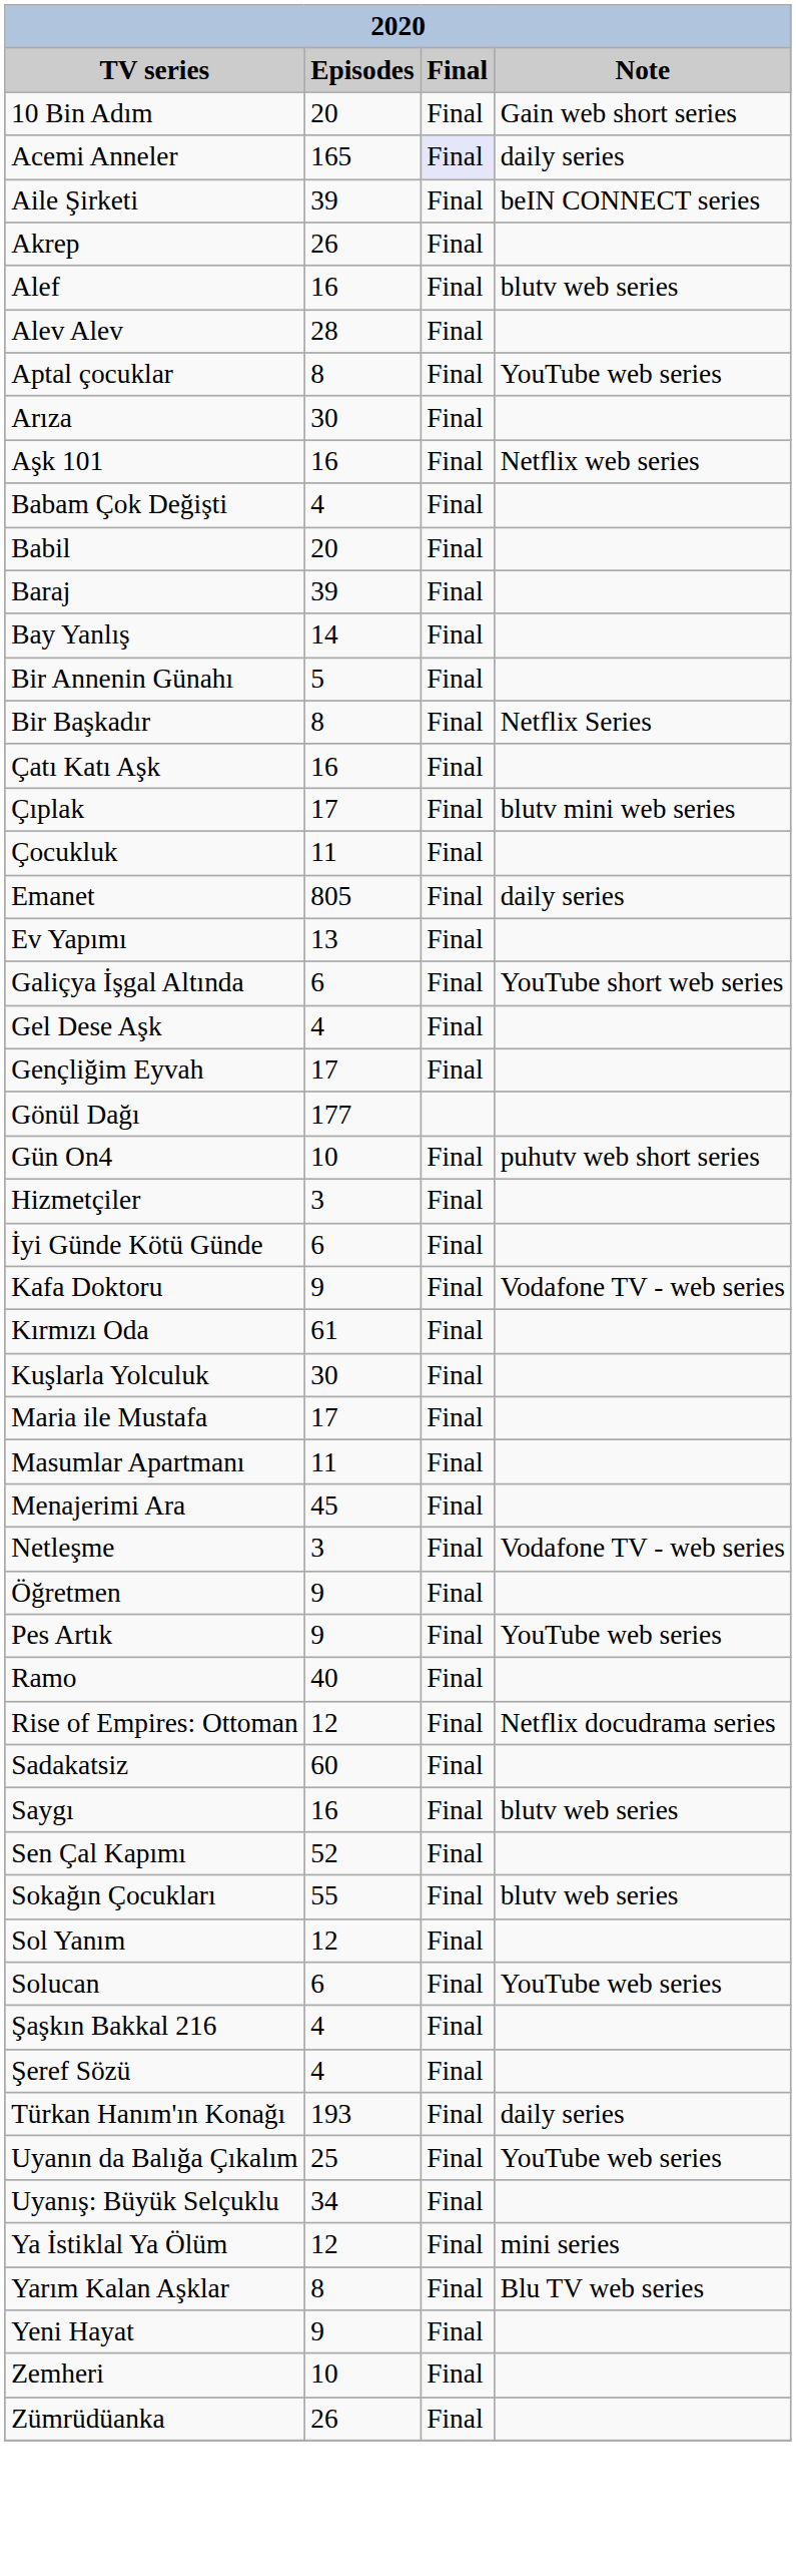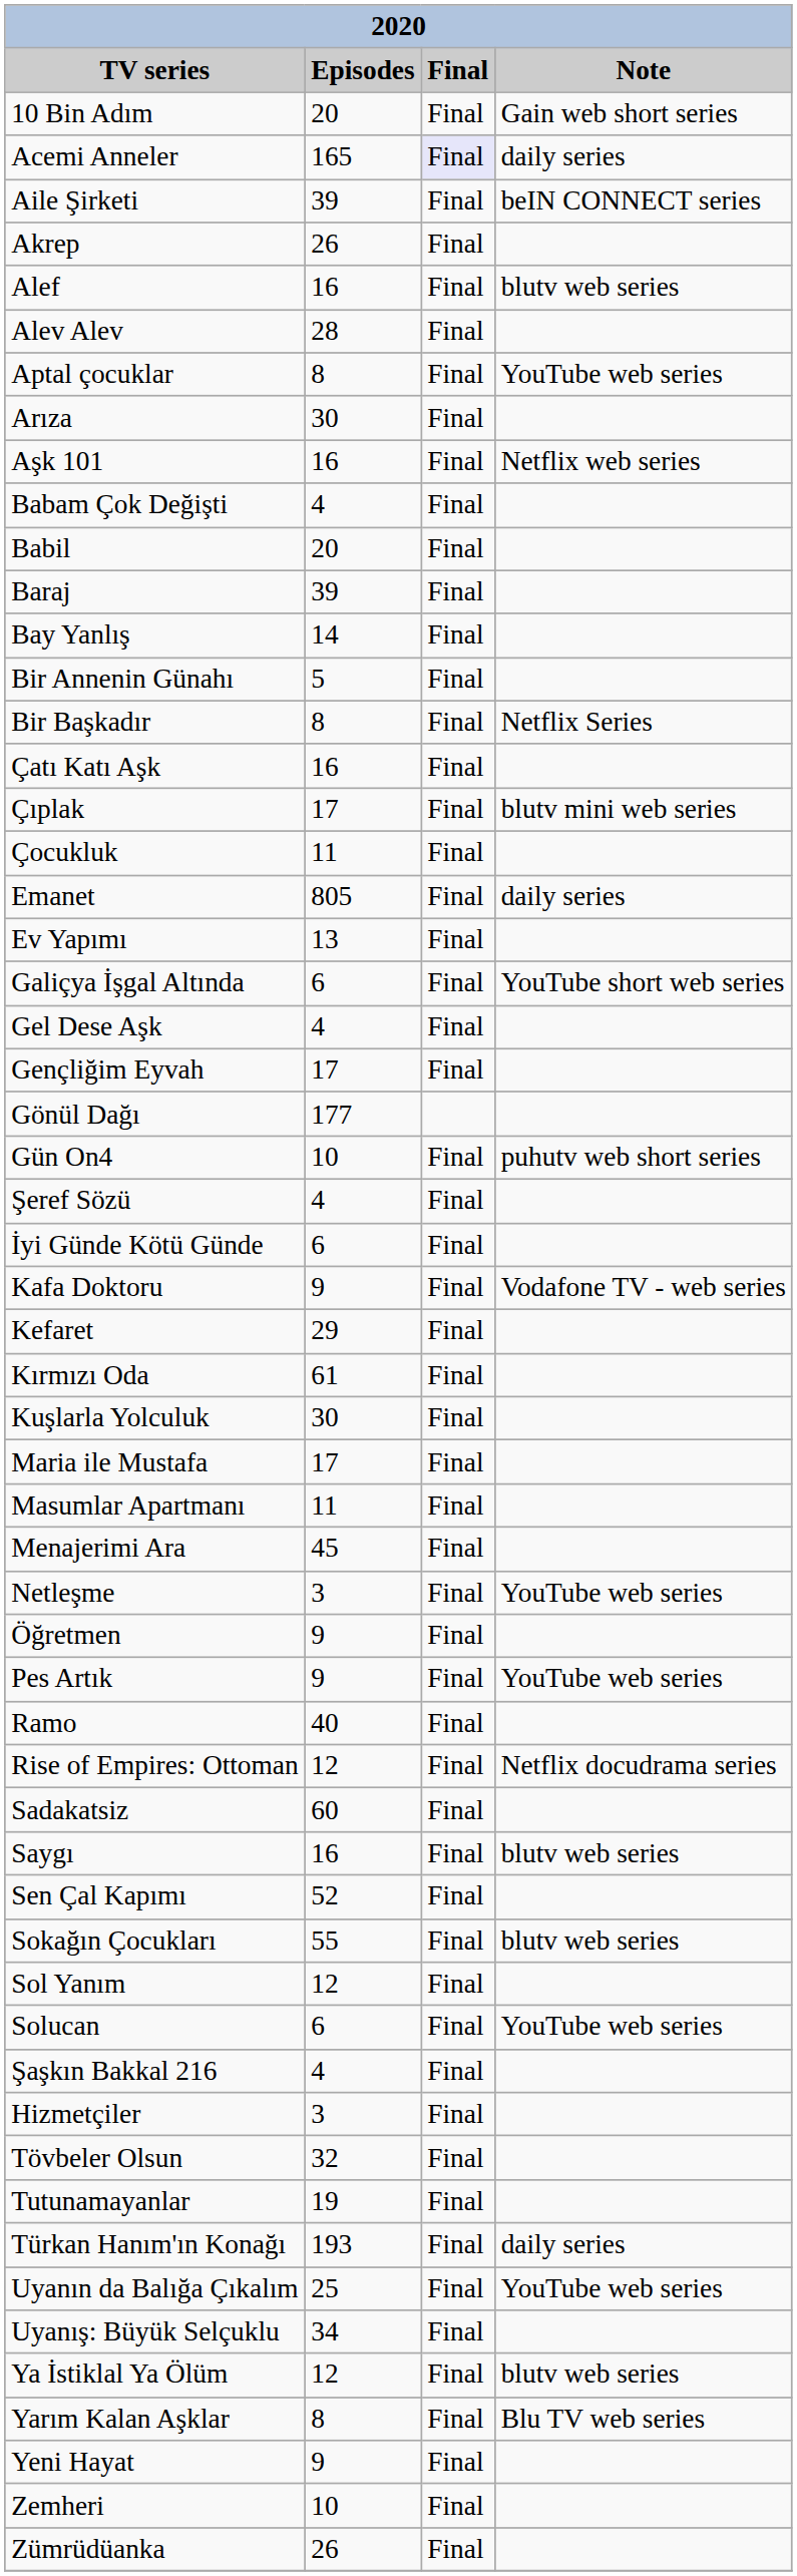 <table class="wikitable sortable">
 <tr>
 <th colspan="4" style="background-color:LightSteelBlue">2020</th>
 </tr>
 <tr>
 <th style="background-color:#CCCCCC">TV series</th>
 <th style="background-color:#CCCCCC">Episodes</th>
 <th style="background-color:#CCCCCC">Final</th>
 <th style="background-color:#CCCCCC">Note</th>
 </tr>
 <tr>
 <td>10 Bin Adım</td>
 <td>20</td>
 <td>Final</td>
 <td>Gain web short series</td>
 </tr>
 <tr>
 <td>Acemi Anneler</td>
 <td>165</td>
 <td style="background: lavender;">Final</td>
 <td>daily series</td>
 </tr>
 <tr>
 <td>Aile Şirketi</td>
 <td>39</td>
 <td>Final</td>
 <td>beIN CONNECT series</td>
 </tr>
 <tr>
 <td>Akrep</td>
 <td>26</td>
 <td>Final</td>
 <td></td>
 </tr>
 <tr>
 <td>Alef</td>
 <td>16</td>
 <td>Final</td>
 <td>blutv web series</td>
 </tr>
 <tr>
 <td>Alev Alev</td>
 <td>28</td>
 <td>Final</td>
 <td></td>
 </tr>
 <tr>
 <td>Aptal çocuklar</td>
 <td>8</td>
 <td>Final</td>
 <td>YouTube web series</td>
 </tr>
 <tr>
 <td>Arıza</td>
 <td>30</td>
 <td>Final</td>
 <td></td>
 </tr>
 <tr>
 <td>Aşk 101</td>
 <td>16</td>
 <td>Final</td>
 <td>Netflix web series</td>
 </tr>
 <tr>
 <td>Babam Çok Değişti</td>
 <td>4</td>
 <td>Final</td>
 <td></td>
 </tr>
 <tr>
 <td>Babil</td>
 <td>20</td>
 <td>Final</td>
 <td></td>
 </tr>
 <tr>
 <td>Baraj</td>
 <td>39</td>
 <td>Final</td>
 <td></td>
 </tr>
 <tr>
 <td>Bay Yanlış</td>
 <td>14</td>
 <td>Final</td>
 <td></td>
 </tr>
 <tr>
 <td>Bir Annenin Günahı</td>
 <td>5</td>
 <td>Final</td>
 <td></td>
 </tr>
 <tr>
 <td>Bir Başkadır</td>
 <td>8</td>
 <td>Final</td>
 <td>Netflix Series</td>
 </tr>
 <tr>
 <td>Çatı Katı Aşk</td>
 <td>16</td>
 <td>Final</td>
 <td></td>
 </tr>
 <tr>
 <td>Çıplak</td>
 <td>17</td>
 <td>Final</td>
 <td>blutv mini web series</td>
 </tr>
 <tr>
 <td>Çocukluk</td>
 <td>11</td>
 <td>Final</td>
 <td></td>
 </tr>
 <tr>
 <td>Emanet</td>
 <td>805</td>
 <td>Final</td>
 <td>daily series</td>
 </tr>
 <tr>
 <td>Ev Yapımı</td>
 <td>13</td>
 <td>Final</td>
 <td></td>
 </tr>
 <tr>
 <td>Galiçya İşgal Altında</td>
 <td>6</td>
 <td>Final</td>
 <td>YouTube short web series</td>
 </tr>
 <tr>
 <td>Gel Dese Aşk</td>
 <td>4</td>
 <td>Final</td>
 <td></td>
 </tr>
 <tr>
 <td>Gençliğim Eyvah</td>
 <td>17</td>
 <td>Final</td>
 <td></td>
 </tr>
 <tr>
 <td>Gönül Dağı</td>
 <td>177</td>
 <td></td>
 <td></td>
 </tr>
 <tr>
 <td>Gün On4</td>
 <td>10</td>
 <td>Final</td>
 <td>puhutv web short series</td>
 </tr>
 <tr>
-<td>Hizmetçiler</td>
-<td>3</td>
+<td>Şeref Sözü</td>
+<td>4</td>
 <td>Final</td>
 <td></td>
 </tr>
 <tr>
 <td>İyi Günde Kötü Günde</td>
 <td>6</td>
 <td>Final</td>
 <td></td>
 </tr>
 <tr>
 <td>Kafa Doktoru</td>
 <td>9</td>
 <td>Final</td>
 <td>Vodafone TV - web series</td>
+</tr>
+<tr>
+<td>Kefaret</td>
+<td>29</td>
+<td>Final</td>
+<td></td>
 </tr>
 <tr>
 <td>Kırmızı Oda</td>
 <td>61</td>
 <td>Final</td>
 <td></td>
 </tr>
 <tr>
 <td>Kuşlarla Yolculuk</td>
 <td>30</td>
 <td>Final</td>
 <td></td>
 </tr>
 <tr>
 <td>Maria ile Mustafa</td>
 <td>17</td>
 <td>Final</td>
 <td></td>
 </tr>
 <tr>
 <td>Masumlar Apartmanı</td>
 <td>11</td>
 <td>Final</td>
 <td></td>
 </tr>
 <tr>
 <td>Menajerimi Ara</td>
 <td>45</td>
 <td>Final</td>
 <td></td>
 </tr>
 <tr>
 <td>Netleşme</td>
 <td>3</td>
 <td>Final</td>
-<td>Vodafone TV - web series</td>
+<td>YouTube web series</td>
 </tr>
 <tr>
 <td>Öğretmen</td>
 <td>9</td>
 <td>Final</td>
 <td></td>
 </tr>
 <tr>
 <td>Pes Artık</td>
 <td>9</td>
 <td>Final</td>
 <td>YouTube web series</td>
 </tr>
 <tr>
 <td>Ramo</td>
 <td>40</td>
 <td>Final</td>
 <td></td>
 </tr>
 <tr>
 <td>Rise of Empires: Ottoman</td>
 <td>12</td>
 <td>Final</td>
 <td>Netflix docudrama series</td>
 </tr>
 <tr>
 <td>Sadakatsiz</td>
 <td>60</td>
 <td>Final</td>
 <td></td>
 </tr>
 <tr>
 <td>Saygı</td>
 <td>16</td>
 <td>Final</td>
 <td>blutv web series</td>
 </tr>
 <tr>
 <td>Sen Çal Kapımı</td>
 <td>52</td>
 <td>Final</td>
 <td></td>
 </tr>
 <tr>
 <td>Sokağın Çocukları</td>
 <td>55</td>
 <td>Final</td>
 <td>blutv web series</td>
 </tr>
 <tr>
 <td>Sol Yanım</td>
 <td>12</td>
 <td>Final</td>
 <td></td>
 </tr>
 <tr>
 <td>Solucan</td>
 <td>6</td>
 <td>Final</td>
 <td>YouTube web series</td>
 </tr>
 <tr>
 <td>Şaşkın Bakkal 216</td>
 <td>4</td>
 <td>Final</td>
 <td></td>
 </tr>
 <tr>
-<td>Şeref Sözü</td>
-<td>4</td>
+<td>Hizmetçiler</td>
+<td>3</td>
+<td>Final</td>
+<td></td>
+</tr>
+<tr>
+<td>Tövbeler Olsun</td>
+<td>32</td>
+<td>Final</td>
+<td></td>
+</tr>
+<tr>
+<td>Tutunamayanlar</td>
+<td>19</td>
 <td>Final</td>
 <td></td>
 </tr>
 <tr>
 <td>Türkan Hanım'ın Konağı</td>
 <td>193</td>
 <td>Final</td>
 <td>daily series</td>
 </tr>
 <tr>
 <td>Uyanın da Balığa Çıkalım</td>
 <td>25</td>
 <td>Final</td>
 <td>YouTube web series</td>
 </tr>
 <tr>
 <td>Uyanış: Büyük Selçuklu</td>
 <td>34</td>
 <td>Final</td>
 <td></td>
 </tr>
 <tr>
 <td>Ya İstiklal Ya Ölüm</td>
 <td>12</td>
 <td>Final</td>
-<td>mini series</td>
+<td>blutv web series</td>
 </tr>
 <tr>
 <td>Yarım Kalan Aşklar</td>
 <td>8</td>
 <td>Final</td>
 <td>Blu TV web series</td>
 </tr>
 <tr>
 <td>Yeni Hayat</td>
 <td>9</td>
 <td>Final</td>
 <td></td>
 </tr>
 <tr>
 <td>Zemheri</td>
 <td>10</td>
 <td>Final</td>
 <td></td>
 </tr>
 <tr>
 <td>Zümrüdüanka</td>
 <td>26</td>
 <td>Final</td>
 <td></td>
 </tr>
 <tr>
 </tr>
 </table>
